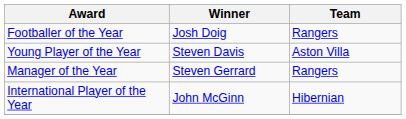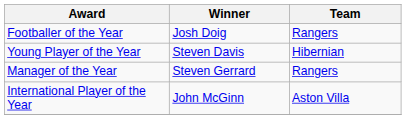 <table class="wikitable">
 <tr>
 <th width=210>Award</th>
 <th width=150>Winner</th>
 <th width=140>Team</th>
 </tr>
 <tr>
 <td><a href='#'>Footballer of the Year</a></td>
 <td><a href='#'>Josh Doig</a></td>
 <td><a href='#'>Rangers</a></td>
 </tr>
 <tr>
 <td><a href='#'>Young Player of the Year</a></td>
 <td><a href='#'>Steven Davis</a></td>
-<td><a href='#'>Aston Villa</a></td>
+<td><a href='#'>Hibernian</a></td>
 </tr>
 <tr>
 <td><a href='#'>Manager of the Year</a></td>
 <td><a href='#'>Steven Gerrard</a></td>
 <td><a href='#'>Rangers</a></td>
 </tr>
 <tr>
 <td><a href='#'>International Player of the Year</a></td>
 <td><a href='#'>John McGinn</a></td>
-<td><a href='#'>Hibernian</a></td>
+<td><a href='#'>Aston Villa</a></td>
 </tr>
 <tr>
 </tr>
 </table>
